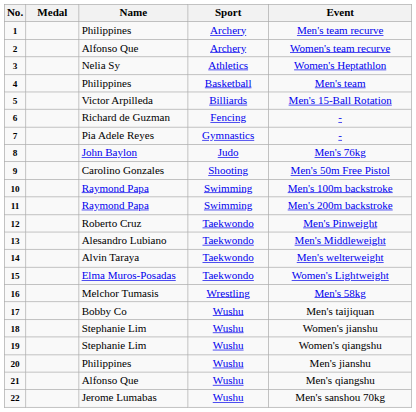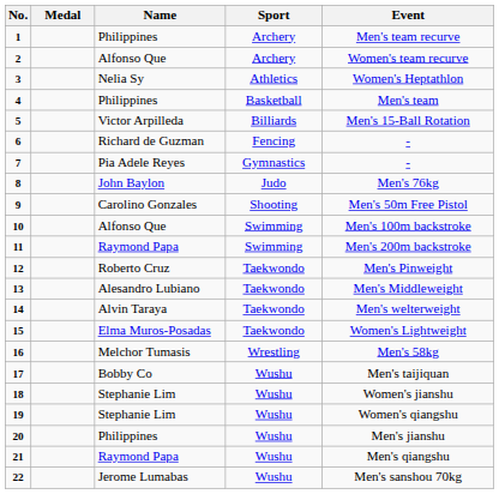 <table class="wikitable" style="font-size:100%; text-align:center;">
 <tr>
 <th width="10">No.</th>
 <th width="70">Medal</th>
 <th width="150">Name</th>
 <th width="110">Sport</th>
 <th width="200">Event</th>
 </tr>
 <tr>
 <td><small><strong>1</strong></small></td>
 <td></td>
 <td align=left>Philippines</td>
 <td> <a href='#'>Archery</a></td>
 <td><a href='#'>Men's team recurve</a></td>
 </tr>
 <tr>
 <td><small><strong>2</strong></small></td>
 <td></td>
 <td align="left">Alfonso Que</td>
 <td> <a href='#'>Archery</a></td>
 <td><a href='#'>Women's team recurve</a></td>
 </tr>
 <tr>
 <td><small><strong>3</strong></small></td>
 <td></td>
 <td align=left>Nelia Sy</td>
 <td> <a href='#'>Athletics</a></td>
 <td><a href='#'>Women's Heptathlon</a></td>
 </tr>
 <tr>
 <td><small><strong>4</strong></small></td>
 <td></td>
 <td align=left>Philippines</td>
 <td> <a href='#'>Basketball</a></td>
 <td><a href='#'>Men's team</a></td>
 </tr>
 <tr>
 <td><small><strong>5</strong></small></td>
 <td></td>
 <td align=left>Victor Arpilleda</td>
 <td> <a href='#'>Billiards</a></td>
 <td><a href='#'>Men's 15-Ball Rotation</a></td>
 </tr>
 <tr>
 <td><small><strong>6</strong></small></td>
 <td></td>
 <td align=left>Richard de Guzman</td>
 <td> <a href='#'>Fencing</a></td>
 <td><a href='#'>-</a></td>
 </tr>
 <tr>
 <td><small><strong>7</strong></small></td>
 <td></td>
 <td align=left>Pia Adele Reyes</td>
 <td> <a href='#'>Gymnastics</a></td>
 <td><a href='#'>-</a></td>
 </tr>
 <tr>
 <td><small><strong>8</strong></small></td>
 <td></td>
 <td align=left><a href='#'>John Baylon</a></td>
 <td> <a href='#'>Judo</a></td>
 <td><a href='#'>Men's 76kg</a></td>
 </tr>
 <tr>
 <td><small><strong>9</strong></small></td>
 <td></td>
 <td align=left>Carolino Gonzales</td>
 <td> <a href='#'>Shooting</a></td>
 <td><a href='#'>Men's 50m Free Pistol</a></td>
 </tr>
 <tr>
 <td><small><strong>10</strong></small></td>
 <td></td>
-<td align=left><a href='#'>Raymond Papa</a></td>
+<td align=left>Alfonso Que</td>
 <td> <a href='#'>Swimming</a></td>
 <td><a href='#'>Men's 100m backstroke</a></td>
 </tr>
 <tr>
 <td><small><strong>11</strong></small></td>
 <td></td>
 <td align=left><a href='#'>Raymond Papa</a></td>
 <td> <a href='#'>Swimming</a></td>
 <td><a href='#'>Men's 200m backstroke</a></td>
 </tr>
 <tr>
 <td><small><strong>12</strong></small></td>
 <td></td>
 <td align=left>Roberto Cruz</td>
 <td> <a href='#'>Taekwondo</a></td>
 <td><a href='#'>Men's Pinweight</a></td>
 </tr>
 <tr>
 <td><small><strong>13</strong></small></td>
 <td></td>
 <td align=left>Alesandro Lubiano</td>
 <td> <a href='#'>Taekwondo</a></td>
 <td><a href='#'>Men's Middleweight</a></td>
 </tr>
 <tr>
 <td><small><strong>14</strong></small></td>
 <td></td>
 <td align=left>Alvin Taraya</td>
 <td> <a href='#'>Taekwondo</a></td>
 <td><a href='#'>Men's welterweight</a></td>
 </tr>
 <tr>
 <td><small><strong>15</strong></small></td>
 <td></td>
 <td align=left><a href='#'>Elma Muros-Posadas</a></td>
 <td> <a href='#'>Taekwondo</a></td>
 <td><a href='#'>Women's Lightweight</a></td>
 </tr>
 <tr>
 <td><small><strong>16</strong></small></td>
 <td></td>
 <td align=left>Melchor Tumasis</td>
 <td> <a href='#'>Wrestling</a></td>
 <td><a href='#'>Men's 58kg</a></td>
 </tr>
 <tr>
 <td><small><strong>17</strong></small></td>
 <td></td>
 <td align=left>Bobby Co</td>
 <td> <a href='#'>Wushu</a></td>
 <td>Men's taijiquan</td>
 </tr>
 <tr>
 <td><small><strong>18</strong></small></td>
 <td></td>
 <td align=left>Stephanie Lim</td>
 <td> <a href='#'>Wushu</a></td>
 <td>Women's jianshu</td>
 </tr>
 <tr>
 <td><small><strong>19</strong></small></td>
 <td></td>
 <td align=left>Stephanie Lim</td>
 <td> <a href='#'>Wushu</a></td>
 <td>Women's qiangshu</td>
 </tr>
 <tr>
 <td><small><strong>20</strong></small></td>
 <td></td>
 <td align=left>Philippines</td>
 <td> <a href='#'>Wushu</a></td>
 <td>Men's jianshu</td>
 </tr>
 <tr>
 <td><small><strong>21</strong></small></td>
 <td></td>
-<td align=left>Alfonso Que</td>
+<td align=left><a href='#'>Raymond Papa</a></td>
 <td> <a href='#'>Wushu</a></td>
 <td>Men's qiangshu</td>
 </tr>
 <tr>
 <td><small><strong>22</strong></small></td>
 <td></td>
 <td align=left>Jerome Lumabas</td>
 <td> <a href='#'>Wushu</a></td>
 <td>Men's sanshou 70kg</td>
 </tr>
 </table>
